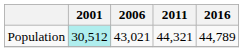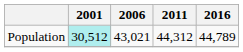 <table class="wikitable">
 <tr>
 <th></th>
 <th>2001</th>
 <th>2006</th>
 <th>2011</th>
 <th>2016</th>
 </tr>
 <tr>
 <td>Population</td>
 <td style="background: paleturquoise;">30,512</td>
 <td>43,021</td>
-<td>44,321</td>
+<td>44,312</td>
 <td>44,789</td>
 </tr>
 <tr>
 </tr>
 </table>
